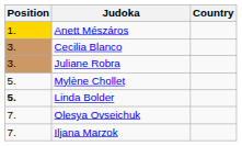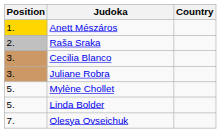 <table class=wikitable>
 <tr>
 <th width=10>Position</th>
 <th width=200>Judoka</th>
 <th>Country</th>
 </tr>
 <tr>
 <td bgcolor=gold>1.</td>
 <td><a href='#'>Anett Mészáros</a></td>
+<td></td>
+</tr>
+<tr>
+<td bgcolor="silver">2.</td>
+<td><a href='#'>Raša Sraka</a></td>
 <td></td>
 </tr>
 <tr>
 <td bgcolor="CC9966">3.</td>
 <td><a href='#'>Cecilia Blanco</a></td>
 <td></td>
 </tr>
 <tr>
 <td bgcolor="CC9966">3.</td>
 <td><a href='#'>Juliane Robra</a></td>
 <td></td>
 </tr>
 <tr>
 <td>5.</td>
 <td><a href='#'>Mylène Chollet</a></td>
 <td></td>
 </tr>
 <tr>
-<td><strong>5.</strong></td>
+<td>5.</td>
 <td><a href='#'>Linda Bolder</a></td>
 <td></td>
 </tr>
 <tr>
 <td>7.</td>
 <td><a href='#'>Olesya Ovseichuk</a></td>
 <td></td>
 </tr>
-<tr>
-<td>7.</td>
-<td><a href='#'>Iljana Marzok</a></td>
-<td></td>
-</tr>
 </table>
